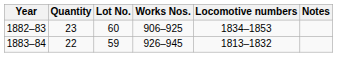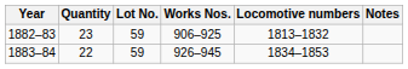 <table class="wikitable" style="text-align:center">
 <tr>
 <th>Year</th>
 <th>Quantity</th>
 <th>Lot No.</th>
 <th>Works Nos.</th>
 <th>Locomotive numbers</th>
 <th>Notes</th>
 </tr>
 <tr>
 <td>1882–83</td>
 <td>23</td>
-<td>60</td>
+<td>59</td>
 <td>906–925</td>
-<td>1834–1853</td>
+<td>1813–1832</td>
 <td align=left></td>
 </tr>
 <tr>
 <td>1883–84</td>
 <td>22</td>
 <td>59</td>
 <td>926–945</td>
-<td>1813–1832</td>
+<td>1834–1853</td>
 <td align=left></td>
 </tr>
 </table>
